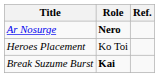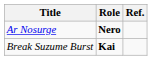 <table class="wikitable">
 <tr>
 <th>Title</th>
 <th>Role</th>
 <th>Ref.</th>
 </tr>
 <tr>
 <td><em><a href='#'>Ar Nosurge</a></em></td>
 <td><strong>Nero</strong></td>
 <td></td>
 </tr>
 <tr>
-<td><em>Heroes Placement</em></td>
-<td>Ko Toi</td>
-<td></td>
-</tr>
-<tr>
 <td><em>Break Suzume Burst</em></td>
 <td><strong>Kai</strong></td>
 <td></td>
 </tr>
 </table>
